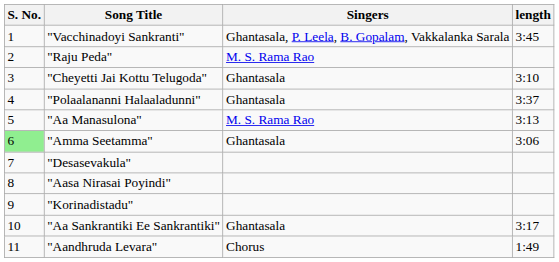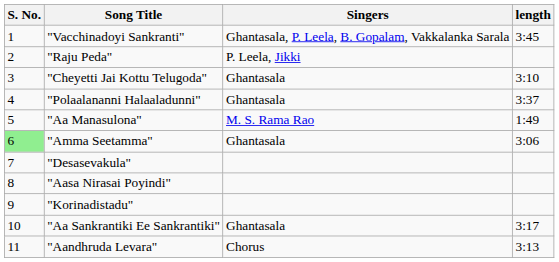 <table class="wikitable">
 <tr>
 <th>S. No.</th>
 <th>Song Title</th>
 <th>Singers</th>
 <th>length</th>
 </tr>
 <tr>
 <td>1</td>
 <td>"Vacchinadoyi Sankranti"</td>
 <td>Ghantasala, <a href='#'>P. Leela</a>, <a href='#'>B. Gopalam</a>, Vakkalanka Sarala</td>
 <td>3:45</td>
 </tr>
 <tr>
 <td>2</td>
 <td>"Raju Peda"</td>
-<td><a href='#'>M. S. Rama Rao</a></td>
+<td>P. Leela, <a href='#'>Jikki</a></td>
 <td></td>
 </tr>
 <tr>
 <td>3</td>
 <td>"Cheyetti Jai Kottu Telugoda"</td>
 <td>Ghantasala</td>
 <td>3:10</td>
 </tr>
 <tr>
 <td>4</td>
 <td>"Polaalananni Halaaladunni"</td>
 <td>Ghantasala</td>
 <td>3:37</td>
 </tr>
 <tr>
 <td>5</td>
 <td>"Aa Manasulona"</td>
 <td><a href='#'>M. S. Rama Rao</a></td>
-<td>3:13</td>
+<td>1:49</td>
 </tr>
 <tr>
 <td style="background: lightgreen;">6</td>
 <td>"Amma Seetamma"</td>
 <td>Ghantasala</td>
 <td>3:06</td>
 </tr>
 <tr>
 <td>7</td>
 <td>"Desasevakula"</td>
 <td></td>
 <td></td>
 </tr>
 <tr>
 <td>8</td>
 <td>"Aasa Nirasai Poyindi"</td>
 <td></td>
 <td></td>
 </tr>
 <tr>
 <td>9</td>
 <td>"Korinadistadu"</td>
 <td></td>
 <td></td>
 </tr>
 <tr>
 <td>10</td>
 <td>"Aa Sankrantiki Ee Sankrantiki"</td>
 <td>Ghantasala</td>
 <td>3:17</td>
 </tr>
 <tr>
 <td>11</td>
 <td>"Aandhruda Levara"</td>
 <td>Chorus</td>
-<td>1:49</td>
+<td>3:13</td>
 </tr>
 </table>
